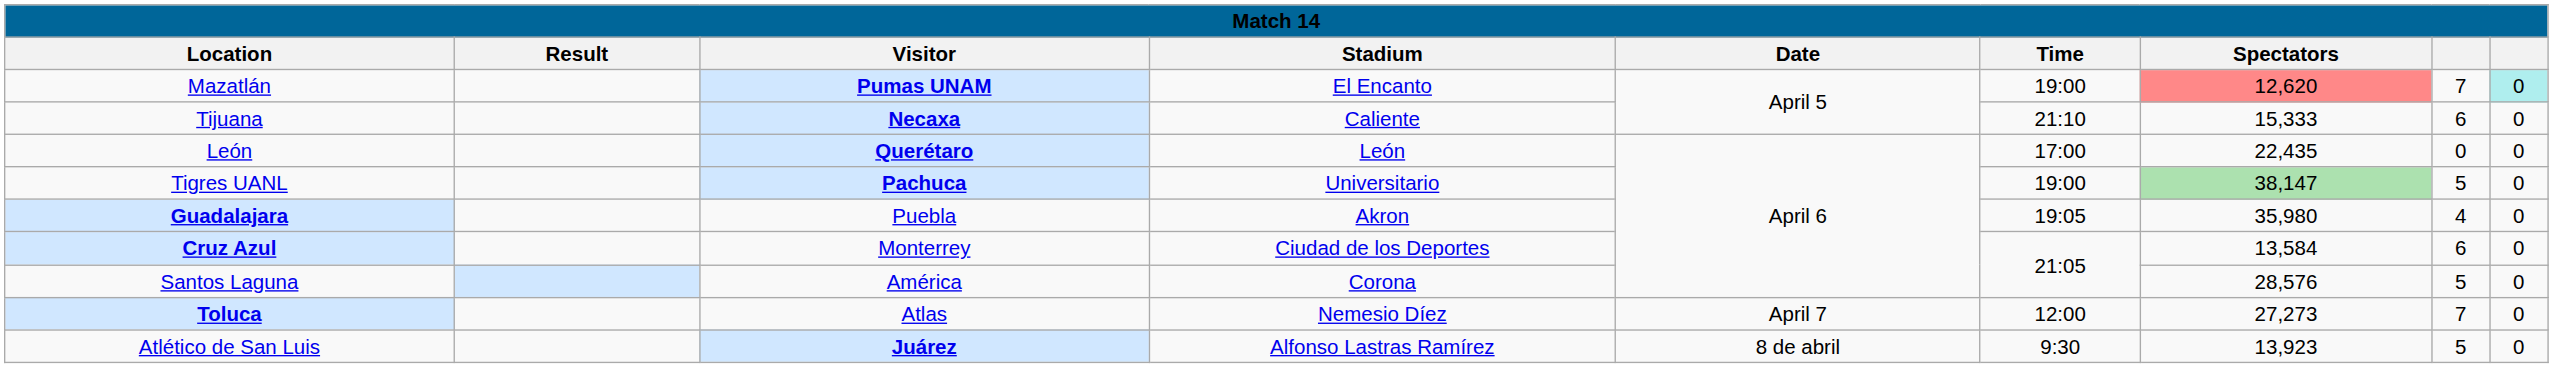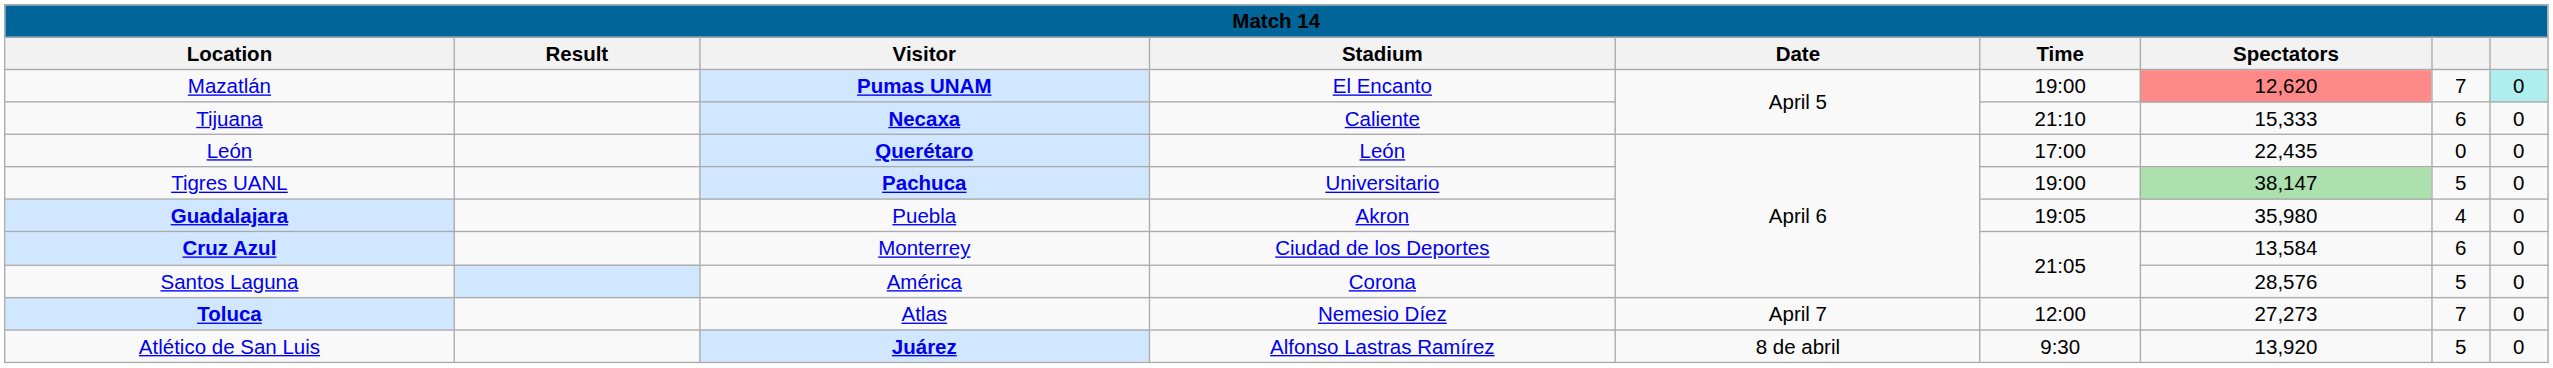 <table class="wikitable mw-collapsible mw-collapsed" style="font-size:95%; text-align: center; width: 95%;">
 <tr>
 <th colspan="9" style=" background: #006699 " width="100%;" align="center"><b>Match 14</b></th>
 </tr>
 <tr>
 <th width="125">Location</th>
 <th width="65">Result</th>
 <th width="125">Visitor</th>
 <th width="130">Stadium</th>
 <th width="100">Date</th>
 <th width="40">Time</th>
 <th width="50">Spectators</th>
 <th width="10"></th>
 <th width="10"></th>
 </tr>
 <tr aling="center">
 <td><a href='#'>Mazatlán</a></td>
 <td></td>
 <td bgcolor="D0E7FF"><strong><a href='#'>Pumas UNAM</a></strong></td>
 <td><a href='#'>El Encanto</a></td>
 <td rowspan="2">April 5</td>
 <td>19:00</td>
 <td bgcolor=#FF8888>12,620</td>
 <td>7</td>
 <td style="background: paleturquoise;">0</td>
 </tr>
 <tr aling="center">
 <td><a href='#'>Tijuana</a></td>
 <td></td>
 <td bgcolor="D0E7FF"><strong><a href='#'>Necaxa</a></strong></td>
 <td><a href='#'>Caliente</a></td>
 <td>21:10</td>
 <td>15,333</td>
 <td>6</td>
 <td>0</td>
 </tr>
 <tr aling="center">
 <td><a href='#'>León</a></td>
 <td></td>
 <td bgcolor="D0E7FF"><strong><a href='#'>Querétaro</a></strong></td>
 <td><a href='#'>León</a></td>
 <td rowspan="5">April 6</td>
 <td>17:00</td>
 <td>22,435</td>
 <td>0</td>
 <td>0</td>
 </tr>
 <tr aling="center">
 <td><a href='#'>Tigres UANL</a></td>
 <td></td>
 <td bgcolor="D0E7FF"><strong><a href='#'>Pachuca</a></strong></td>
 <td><a href='#'>Universitario</a></td>
 <td>19:00</td>
 <td bgcolor=#ACE1AF>38,147</td>
 <td>5</td>
 <td>0</td>
 </tr>
 <tr aling="center">
 <td bgcolor="D0E7FF"><strong><a href='#'>Guadalajara</a></strong></td>
 <td></td>
 <td><a href='#'>Puebla</a></td>
 <td><a href='#'>Akron</a></td>
 <td>19:05</td>
 <td>35,980</td>
 <td>4</td>
 <td>0</td>
 </tr>
 <tr aling="center">
 <td bgcolor="D0E7FF"><strong><a href='#'>Cruz Azul</a></strong></td>
 <td></td>
 <td><a href='#'>Monterrey</a></td>
 <td><a href='#'>Ciudad de los Deportes</a></td>
 <td rowspan="2">21:05</td>
 <td>13,584</td>
 <td>6</td>
 <td>0</td>
 </tr>
 <tr aling="center">
 <td><a href='#'>Santos Laguna</a></td>
 <td bgcolor="D0E7FF"><strong></strong></td>
 <td><a href='#'>América</a></td>
 <td><a href='#'>Corona</a></td>
 <td>28,576</td>
 <td>5</td>
 <td>0</td>
 </tr>
 <tr aling="center">
 <td bgcolor="D0E7FF"><strong><a href='#'>Toluca</a></strong></td>
 <td></td>
 <td><a href='#'>Atlas</a></td>
 <td><a href='#'>Nemesio Díez</a></td>
 <td>April 7</td>
 <td>12:00</td>
 <td>27,273</td>
 <td>7</td>
 <td>0</td>
 </tr>
 <tr aling="center">
 <td><a href='#'>Atlético de San Luis</a></td>
 <td></td>
 <td bgcolor="D0E7FF"><strong><a href='#'>Juárez</a></strong></td>
 <td><a href='#'>Alfonso Lastras Ramírez</a></td>
 <td>8 de abril</td>
 <td>9:30</td>
-<td>13,923</td>
+<td>13,920</td>
 <td>5</td>
 <td>0</td>
 </tr>
 </table>
